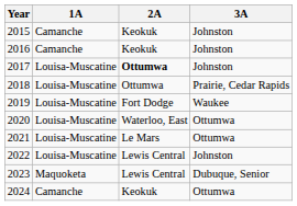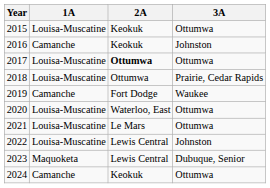 <table class="wikitable">
 <tr>
 <th>Year</th>
 <th>1A</th>
 <th>2A</th>
 <th>3A</th>
 </tr>
 <tr>
 <td>2015</td>
-<td>Camanche</td>
+<td>Louisa-Muscatine</td>
 <td>Keokuk</td>
-<td>Johnston</td>
+<td>Ottumwa</td>
 </tr>
 <tr>
 <td>2016</td>
 <td>Camanche</td>
 <td>Keokuk</td>
 <td>Johnston</td>
 </tr>
 <tr>
 <td>2017</td>
 <td>Louisa-Muscatine</td>
 <td><strong>Ottumwa</strong></td>
-<td>Johnston</td>
+<td>Ottumwa</td>
 </tr>
 <tr>
 <td>2018</td>
 <td>Louisa-Muscatine</td>
 <td>Ottumwa</td>
 <td>Prairie, Cedar Rapids</td>
 </tr>
 <tr>
 <td>2019</td>
-<td>Louisa-Muscatine</td>
+<td>Camanche</td>
 <td>Fort Dodge</td>
 <td>Waukee</td>
 </tr>
 <tr>
 <td>2020</td>
 <td>Louisa-Muscatine</td>
 <td>Waterloo, East</td>
 <td>Ottumwa</td>
 </tr>
 <tr>
 <td>2021</td>
 <td>Louisa-Muscatine</td>
 <td>Le Mars</td>
 <td>Ottumwa</td>
 </tr>
 <tr>
 <td>2022</td>
 <td>Louisa-Muscatine</td>
 <td>Lewis Central</td>
 <td>Johnston</td>
 </tr>
 <tr>
 <td>2023</td>
 <td>Maquoketa</td>
 <td>Lewis Central</td>
 <td>Dubuque, Senior</td>
 </tr>
 <tr>
 <td>2024</td>
 <td>Camanche</td>
 <td>Keokuk</td>
 <td>Ottumwa</td>
 </tr>
 </table>
